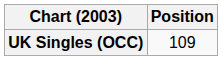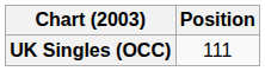 <table class="wikitable plainrowheaders" style="text-align:center">
 <tr>
 <th>Chart (2003)</th>
 <th>Position</th>
 </tr>
 <tr>
 <th scope="row">UK Singles (OCC)</th>
-<td>109</td>
+<td>111</td>
 </tr>
 </table>
